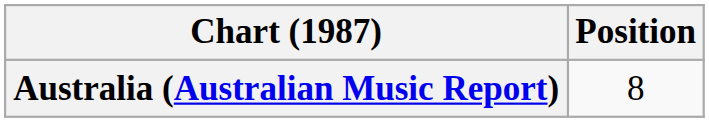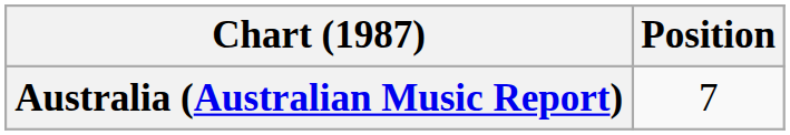 <table class="wikitable plainrowheaders" style="text-align:center">
 <tr>
 <th>Chart (1987)</th>
 <th>Position</th>
 </tr>
 <tr>
 <th scope="row">Australia (<a href='#'>Australian Music Report</a>)</th>
-<td>8</td>
+<td>7</td>
 </tr>
 </table>
